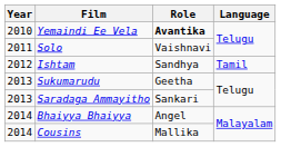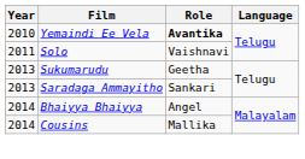 <table class="wikitable sortable">
 <tr>
 <th>Year</th>
 <th>Film</th>
 <th>Role</th>
 <th>Language</th>
 </tr>
 <tr>
 <td>2010</td>
 <td><em><a href='#'>Yemaindi Ee Vela</a></em></td>
 <td><strong>Avantika</strong></td>
 <td rowspan=2><a href='#'>Telugu</a></td>
 </tr>
 <tr>
 <td>2011</td>
 <td><em><a href='#'>Solo</a></em></td>
 <td>Vaishnavi</td>
-</tr>
-<tr>
-<td>2012</td>
-<td><em><a href='#'>Ishtam</a></em></td>
-<td>Sandhya</td>
-<td><a href='#'>Tamil</a></td>
 </tr>
 <tr>
 <td>2013</td>
 <td><em><a href='#'>Sukumarudu</a></em></td>
 <td>Geetha</td>
 <td rowspan=2>Telugu</td>
 </tr>
 <tr>
 <td>2013</td>
 <td><em><a href='#'>Saradaga Ammayitho</a></em></td>
 <td>Sankari</td>
 </tr>
 <tr>
 <td>2014</td>
 <td><em><a href='#'>Bhaiyya Bhaiyya</a></em></td>
 <td>Angel</td>
 <td rowspan=2><a href='#'>Malayalam</a></td>
 </tr>
 <tr>
 <td>2014</td>
 <td><em><a href='#'>Cousins</a></em></td>
 <td>Mallika</td>
 </tr>
 </table>
